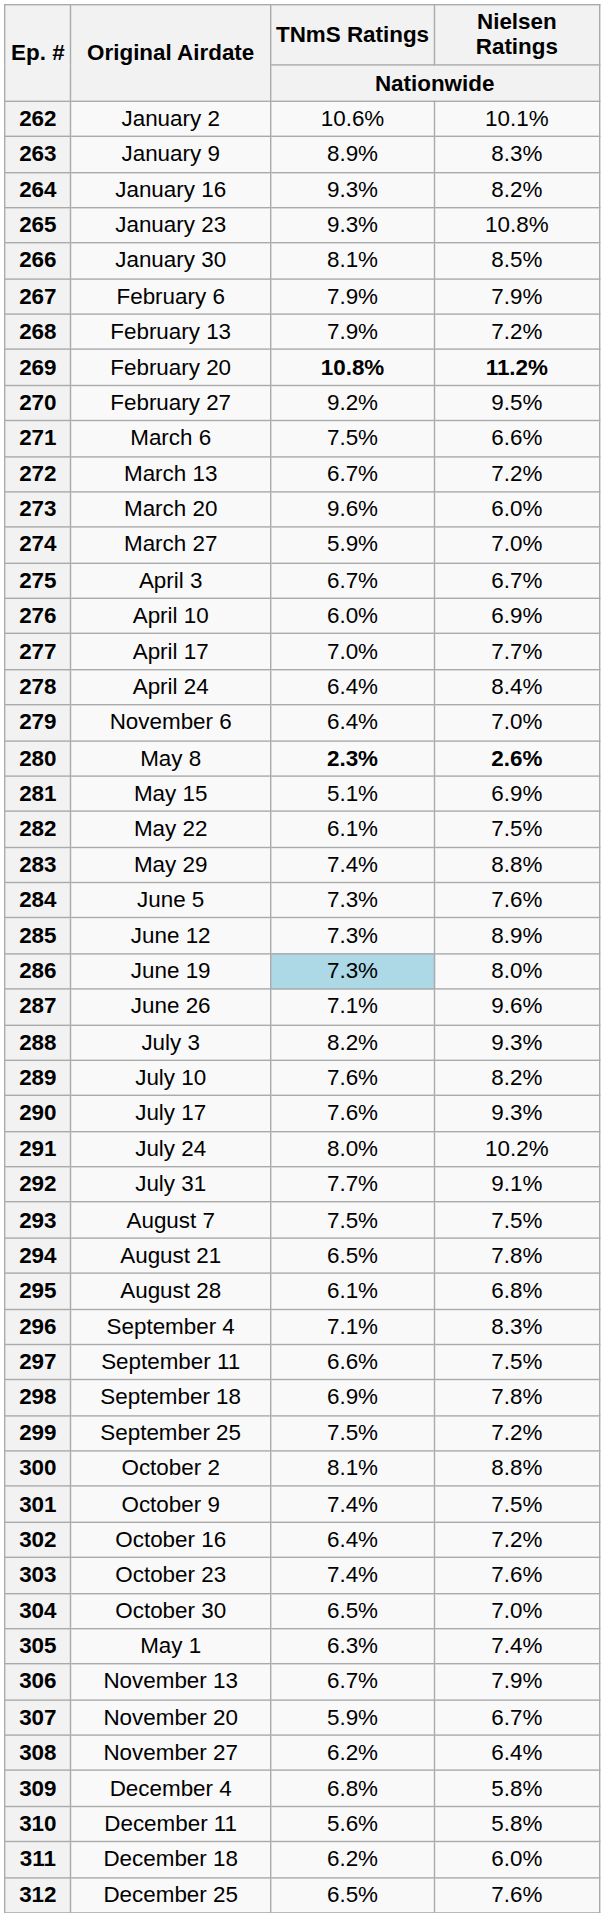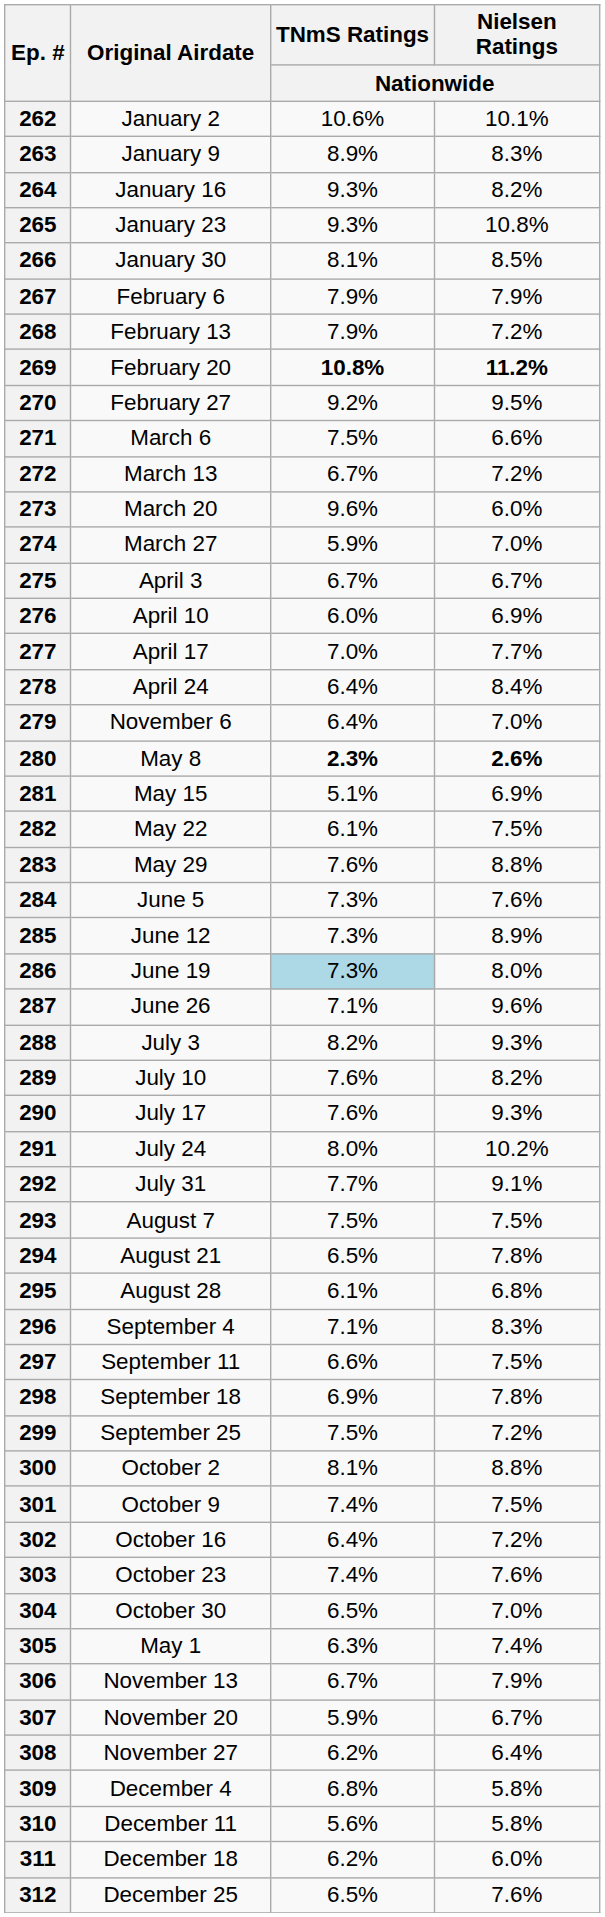 <table class="wikitable" style="text-align:center;">
 <tr>
 <th rowspan="2" style="width:40px;">Ep. #</th>
 <th rowspan="2" style="width:135px;">Original Airdate</th>
 <th width=110><strong>TNmS Ratings</strong></th>
 <th width=110><strong>Nielsen Ratings</strong></th>
 </tr>
 <tr>
 <th colspan="2"><strong>Nationwide</strong></th>
 </tr>
 <tr>
 <th>262</th>
 <td>January 2</td>
 <td>10.6%</td>
 <td>10.1%</td>
 </tr>
 <tr>
 <th>263</th>
 <td>January 9</td>
 <td>8.9%</td>
 <td>8.3%</td>
 </tr>
 <tr>
 <th>264</th>
 <td>January 16</td>
 <td>9.3%</td>
 <td>8.2%</td>
 </tr>
 <tr>
 <th>265</th>
 <td>January 23</td>
 <td>9.3%</td>
 <td>10.8%</td>
 </tr>
 <tr>
 <th>266</th>
 <td>January 30</td>
 <td>8.1%</td>
 <td>8.5%</td>
 </tr>
 <tr>
 <th>267</th>
 <td>February 6</td>
 <td>7.9%</td>
 <td>7.9%</td>
 </tr>
 <tr>
 <th>268</th>
 <td>February 13</td>
 <td>7.9%</td>
 <td>7.2%</td>
 </tr>
 <tr>
 <th>269</th>
 <td>February 20</td>
 <td><span><strong>10.8%</strong></span></td>
 <td><span><strong>11.2%</strong></span></td>
 </tr>
 <tr>
 <th>270</th>
 <td>February 27</td>
 <td>9.2%</td>
 <td>9.5%</td>
 </tr>
 <tr>
 <th>271</th>
 <td>March 6</td>
 <td>7.5%</td>
 <td>6.6%</td>
 </tr>
 <tr>
 <th>272</th>
 <td>March 13</td>
 <td>6.7%</td>
 <td>7.2%</td>
 </tr>
 <tr>
 <th>273</th>
 <td>March 20</td>
 <td>9.6%</td>
 <td>6.0%</td>
 </tr>
 <tr>
 <th>274</th>
 <td>March 27</td>
 <td>5.9%</td>
 <td>7.0%</td>
 </tr>
 <tr>
 <th>275</th>
 <td>April 3</td>
 <td>6.7%</td>
 <td>6.7%</td>
 </tr>
 <tr>
 <th>276</th>
 <td>April 10</td>
 <td>6.0%</td>
 <td>6.9%</td>
 </tr>
 <tr>
 <th>277</th>
 <td>April 17</td>
 <td>7.0%</td>
 <td>7.7%</td>
 </tr>
 <tr>
 <th>278</th>
 <td>April 24</td>
 <td>6.4%</td>
 <td>8.4%</td>
 </tr>
 <tr>
 <th>279</th>
 <td>November 6</td>
 <td>6.4%</td>
 <td>7.0%</td>
 </tr>
 <tr>
 <th>280</th>
 <td>May 8</td>
 <td><span><strong>2.3%</strong></span></td>
 <td><span><strong>2.6%</strong></span></td>
 </tr>
 <tr>
 <th>281</th>
 <td>May 15</td>
 <td>5.1%</td>
 <td>6.9%</td>
 </tr>
 <tr>
 <th>282</th>
 <td>May 22</td>
 <td>6.1%</td>
 <td>7.5%</td>
 </tr>
 <tr>
 <th>283</th>
 <td>May 29</td>
-<td>7.4%</td>
+<td>7.6%</td>
 <td>8.8%</td>
 </tr>
 <tr>
 <th>284</th>
 <td>June 5</td>
 <td>7.3%</td>
 <td>7.6%</td>
 </tr>
 <tr>
 <th>285</th>
 <td>June 12</td>
 <td>7.3%</td>
 <td>8.9%</td>
 </tr>
 <tr>
 <th>286</th>
 <td>June 19</td>
 <td style="background: lightblue;">7.3%</td>
 <td>8.0%</td>
 </tr>
 <tr>
 <th>287</th>
 <td>June 26</td>
 <td>7.1%</td>
 <td>9.6%</td>
 </tr>
 <tr>
 <th>288</th>
 <td>July 3</td>
 <td>8.2%</td>
 <td>9.3%</td>
 </tr>
 <tr>
 <th>289</th>
 <td>July 10</td>
 <td>7.6%</td>
 <td>8.2%</td>
 </tr>
 <tr>
 <th>290</th>
 <td>July 17</td>
 <td>7.6%</td>
 <td>9.3%</td>
 </tr>
 <tr>
 <th>291</th>
 <td>July 24</td>
 <td>8.0%</td>
 <td>10.2%</td>
 </tr>
 <tr>
 <th>292</th>
 <td>July 31</td>
 <td>7.7%</td>
 <td>9.1%</td>
 </tr>
 <tr>
 <th>293</th>
 <td>August 7</td>
 <td>7.5%</td>
 <td>7.5%</td>
 </tr>
 <tr>
 <th>294</th>
 <td>August 21</td>
 <td>6.5%</td>
 <td>7.8%</td>
 </tr>
 <tr>
 <th>295</th>
 <td>August 28</td>
 <td>6.1%</td>
 <td>6.8%</td>
 </tr>
 <tr>
 <th>296</th>
 <td>September 4</td>
 <td>7.1%</td>
 <td>8.3%</td>
 </tr>
 <tr>
 <th>297</th>
 <td>September 11</td>
 <td>6.6%</td>
 <td>7.5%</td>
 </tr>
 <tr>
 <th>298</th>
 <td>September 18</td>
 <td>6.9%</td>
 <td>7.8%</td>
 </tr>
 <tr>
 <th>299</th>
 <td>September 25</td>
 <td>7.5%</td>
 <td>7.2%</td>
 </tr>
 <tr>
 <th>300</th>
 <td>October 2</td>
 <td>8.1%</td>
 <td>8.8%</td>
 </tr>
 <tr>
 <th>301</th>
 <td>October 9</td>
 <td>7.4%</td>
 <td>7.5%</td>
 </tr>
 <tr>
 <th>302</th>
 <td>October 16</td>
 <td>6.4%</td>
 <td>7.2%</td>
 </tr>
 <tr>
 <th>303</th>
 <td>October 23</td>
 <td>7.4%</td>
 <td>7.6%</td>
 </tr>
 <tr>
 <th>304</th>
 <td>October 30</td>
 <td>6.5%</td>
 <td>7.0%</td>
 </tr>
 <tr>
 <th>305</th>
 <td>May 1</td>
 <td>6.3%</td>
 <td>7.4%</td>
 </tr>
 <tr>
 <th>306</th>
 <td>November 13</td>
 <td>6.7%</td>
 <td>7.9%</td>
 </tr>
 <tr>
 <th>307</th>
 <td>November 20</td>
 <td>5.9%</td>
 <td>6.7%</td>
 </tr>
 <tr>
 <th>308</th>
 <td>November 27</td>
 <td>6.2%</td>
 <td>6.4%</td>
 </tr>
 <tr>
 <th>309</th>
 <td>December 4</td>
 <td>6.8%</td>
 <td>5.8%</td>
 </tr>
 <tr>
 <th>310</th>
 <td>December 11</td>
 <td>5.6%</td>
 <td>5.8%</td>
 </tr>
 <tr>
 <th>311</th>
 <td>December 18</td>
 <td>6.2%</td>
 <td>6.0%</td>
 </tr>
 <tr>
 <th>312</th>
 <td>December 25</td>
 <td>6.5%</td>
 <td>7.6%</td>
 </tr>
 </table>
